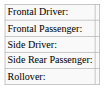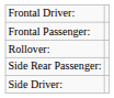 <table class="wikitable" align="right">
 <tr>
 <td>Frontal Driver:</td>
 <td></td>
 </tr>
 <tr>
 <td>Frontal Passenger:</td>
 <td></td>
 </tr>
 <tr>
-<td>Side Driver:</td>
+<td>Rollover:</td>
 <td></td>
 </tr>
 <tr>
 <td>Side Rear Passenger:</td>
 <td></td>
 </tr>
 <tr>
-<td>Rollover:</td>
+<td>Side Driver:</td>
 <td></td>
 </tr>
 </table>
